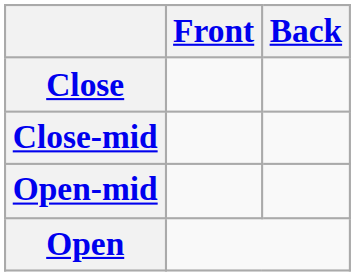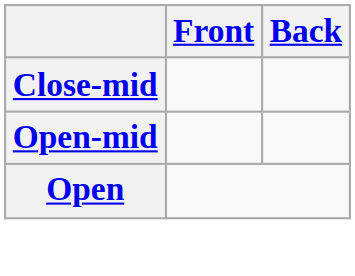 <table class="wikitable" style="text-align:center;">
 <tr>
 <th></th>
 <th><a href='#'>Front</a></th>
 <th><a href='#'>Back</a></th>
-</tr>
-<tr>
-<th><a href='#'>Close</a></th>
-<td> </td>
-<td> </td>
 </tr>
 <tr>
 <th><a href='#'>Close-mid</a></th>
 <td> </td>
 <td> </td>
 </tr>
 <tr>
 <th><a href='#'>Open-mid</a></th>
 <td> </td>
 <td> </td>
 </tr>
 <tr>
 <th><a href='#'>Open</a></th>
 <td colspan="2"> </td>
 </tr>
 </table>
